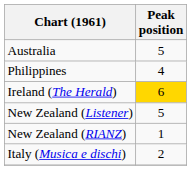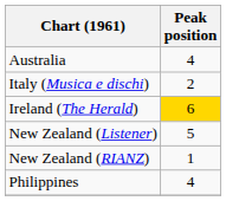 <table class="wikitable sortable">
 <tr>
 <th>Chart (1961)</th>
 <th>Peak<br>position</th>
 </tr>
 <tr>
 <td>Australia</td>
-<td style="text-align:center;">5</td>
+<td style="text-align:center;">4</td>
 </tr>
 <tr>
-<td>Philippines</td>
-<td style="text-align:center;">4</td>
+<td>Italy (<em><a href='#'>Musica e dischi</a></em>)</td>
+<td style="text-align:center;">2</td>
 </tr>
 <tr>
 <td>Ireland (<em><a href='#'>The Herald</a></em>)</td>
 <td style="background: gold; text-align:center;">6</td>
 </tr>
 <tr>
 <td>New Zealand (<em><a href='#'>Listener</a></em>)</td>
 <td style="text-align:center;">5</td>
 </tr>
 <tr>
 <td>New Zealand (<em><a href='#'>RIANZ</a></em>)</td>
 <td style="text-align:center;">1</td>
 </tr>
 <tr>
-<td>Italy (<em><a href='#'>Musica e dischi</a></em>)</td>
-<td style="text-align:center;">2</td>
+<td>Philippines</td>
+<td style="text-align:center;">4</td>
 </tr>
 <tr>
 </tr>
 <tr>
 </tr>
 </table>
